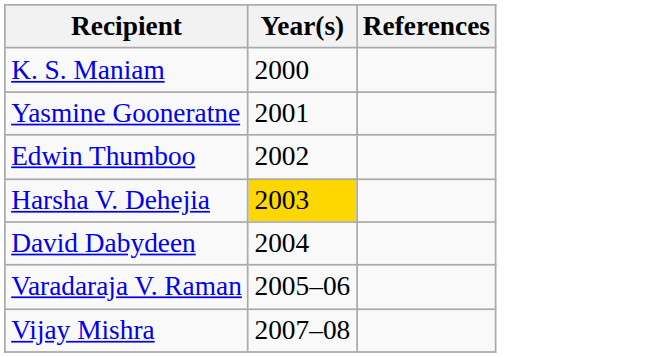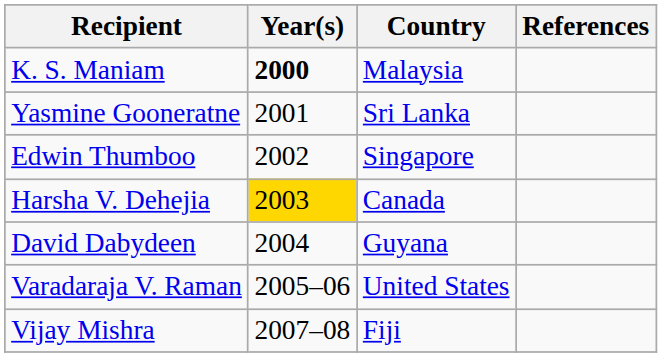 <table class="wikitable sortable">
 <tr>
 <th>Recipient</th>
 <th>Year(s)</th>
+<th>Country</th>
 <th>References</th>
 </tr>
 <tr>
 <td><a href='#'>K. S. Maniam</a></td>
-<td>2000</td>
+<td><strong>2000</strong></td>
+<td><a href='#'>Malaysia</a></td>
 <td></td>
 </tr>
 <tr>
 <td><a href='#'>Yasmine Gooneratne</a></td>
 <td>2001</td>
+<td><a href='#'>Sri Lanka</a></td>
 <td></td>
 </tr>
 <tr>
 <td><a href='#'>Edwin Thumboo</a></td>
 <td>2002</td>
+<td><a href='#'>Singapore</a></td>
 <td></td>
 </tr>
 <tr>
 <td><a href='#'>Harsha V. Dehejia</a></td>
 <td style="background: gold;">2003</td>
+<td><a href='#'>Canada</a></td>
 <td></td>
 </tr>
 <tr>
 <td><a href='#'>David Dabydeen</a></td>
 <td>2004</td>
+<td><a href='#'>Guyana</a></td>
 <td></td>
 </tr>
 <tr>
 <td><a href='#'>Varadaraja V. Raman</a></td>
 <td>2005–06</td>
+<td><a href='#'>United States</a></td>
 <td></td>
 </tr>
 <tr>
 <td><a href='#'>Vijay Mishra</a></td>
 <td>2007–08</td>
+<td><a href='#'>Fiji</a></td>
 <td></td>
 </tr>
 </table>
